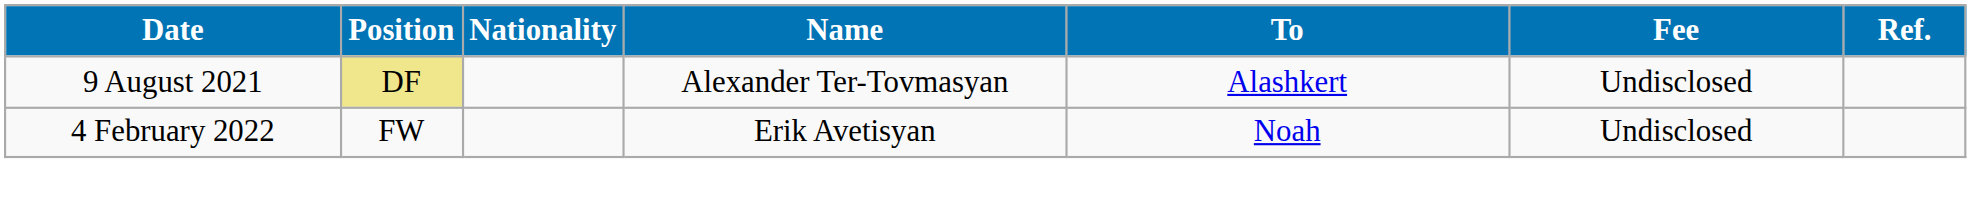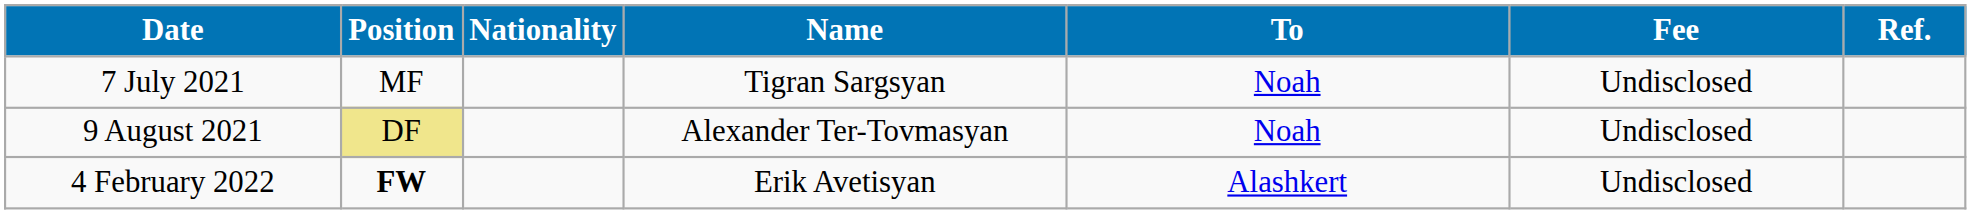 <table class="wikitable"  style="text-align:center; font-size:90%; ">
 <tr>
 <th style="background:#0174B5; color:#FFFFFF; width:150px;">Date</th>
 <th style="background:#0174B5; color:#FFFFFF; width:50px;">Position</th>
 <th style="background:#0174B5; color:#FFFFFF; width:50px;">Nationality</th>
 <th style="background:#0174B5; color:#FFFFFF; width:200px;">Name</th>
 <th style="background:#0174B5; color:#FFFFFF; width:200px;">To</th>
 <th style="background:#0174B5; color:#FFFFFF; width:150px;">Fee</th>
 <th style="background:#0174B5; color:#FFFFFF; width:50px;">Ref.</th>
 </tr>
 <tr>
+<td>7 July 2021</td>
+<td>MF</td>
+<td></td>
+<td>Tigran Sargsyan</td>
+<td><a href='#'>Noah</a></td>
+<td>Undisclosed</td>
+<td></td>
+</tr>
+<tr>
 <td>9 August 2021</td>
 <td style="background: khaki;">DF</td>
 <td></td>
 <td>Alexander Ter-Tovmasyan</td>
-<td><a href='#'>Alashkert</a></td>
+<td><a href='#'>Noah</a></td>
 <td>Undisclosed</td>
 <td></td>
 </tr>
 <tr>
 <td>4 February 2022</td>
-<td>FW</td>
+<td><strong>FW</strong></td>
 <td></td>
 <td>Erik Avetisyan</td>
-<td><a href='#'>Noah</a></td>
+<td><a href='#'>Alashkert</a></td>
 <td>Undisclosed</td>
 <td></td>
 </tr>
 </table>
